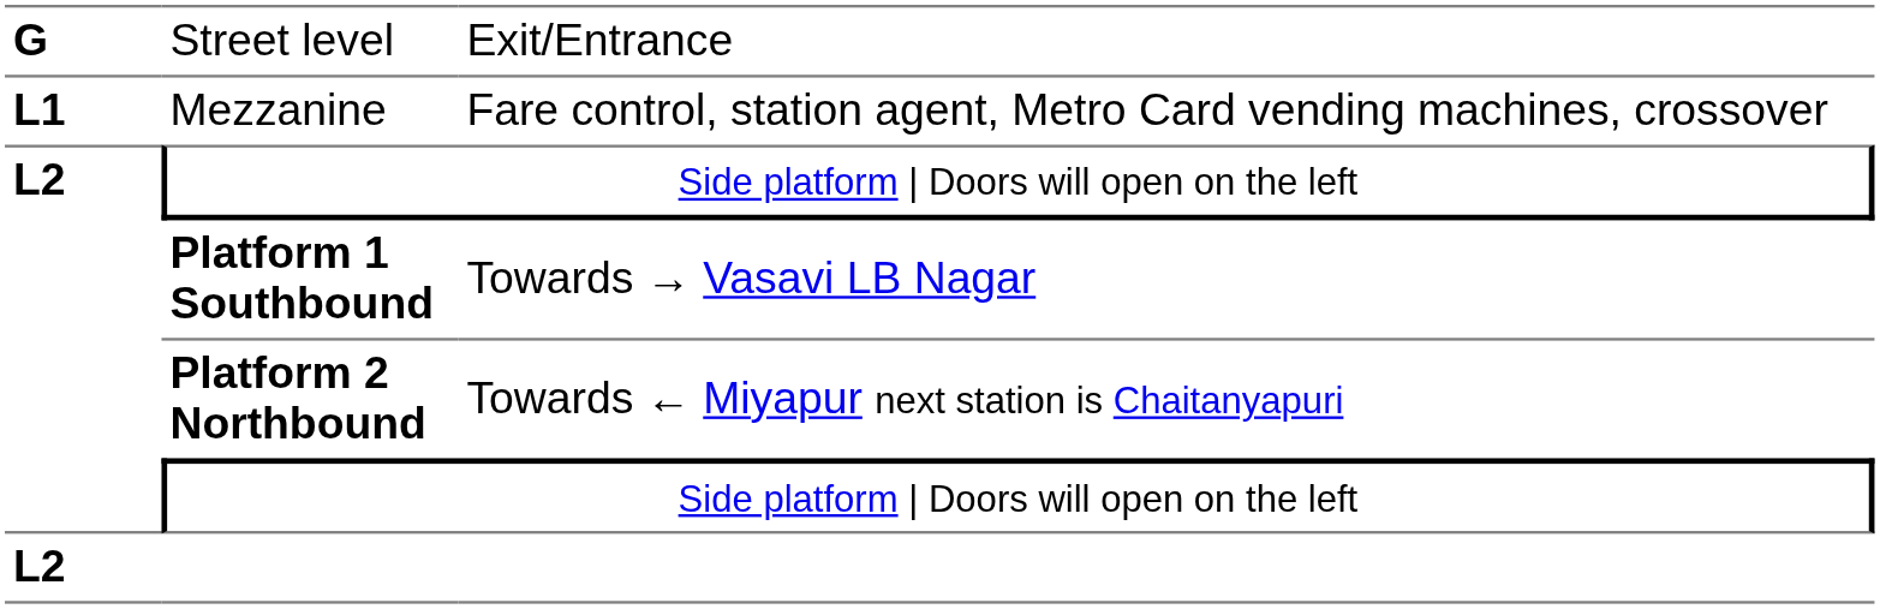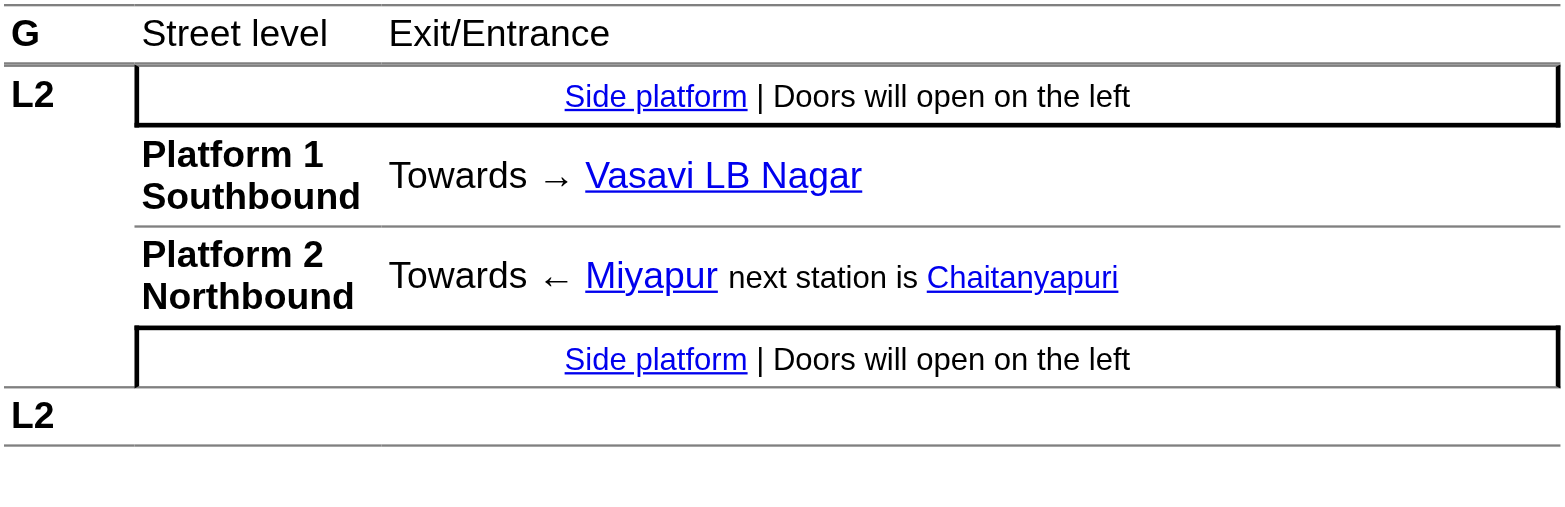 <table table border=0 cellspacing=0 cellpadding=3>
 <tr>
 <td style="border-bottom:solid 1px gray;border-top:solid 1px gray;" width=50 valign=top><strong>G</strong></td>
 <td style="border-top:solid 1px gray;border-bottom:solid 1px gray;" width=100 valign=top>Street level</td>
 <td style="border-top:solid 1px gray;border-bottom:solid 1px gray;" width=500 valign=top>Exit/Entrance</td>
-</tr>
-<tr>
-<td valign=top><strong>L1</strong></td>
-<td valign=top>Mezzanine</td>
-<td valign=top>Fare control, station agent, Metro Card vending machines, crossover<br></td>
 </tr>
 <tr>
 <td style="border-top:solid 1px gray;border-bottom:solid 1px gray;" width=50 rowspan=4 valign=top><strong>L2</strong></td>
 <td style="border-top:solid 1px gray;border-right:solid 2px black;border-left:solid 2px black;border-bottom:solid 2px black;text-align:center;" colspan=2><small><a href='#'>Side platform</a> | Doors will open on the left </small></td>
 </tr>
 <tr>
 <td style="border-bottom:solid 1px gray;" width=100><span><strong>Platform 1</strong><br><strong>Southbound</strong></span></td>
 <td style="border-bottom:solid 1px gray;" width=500>Towards → <a href='#'>Vasavi LB Nagar</a></td>
 </tr>
 <tr>
 <td><span><strong>Platform 2</strong><br><strong>Northbound</strong></span></td>
 <td>Towards ← <a href='#'>Miyapur</a> <small>next station is <a href='#'>Chaitanyapuri</a></small></td>
 </tr>
 <tr>
 <td style="border-top:solid 2px black;border-right:solid 2px black;border-left:solid 2px black;border-bottom:solid 1px gray;" colspan=2  align=center><small><a href='#'>Side platform</a> | Doors will open on the left </small></td>
 </tr>
 <tr>
 <td style="border-bottom:solid 1px gray;" width=50 rowspan=2 valign=top><strong>L2</strong></td>
 <td style="border-bottom:solid 1px gray;" width=100></td>
 <td style="border-bottom:solid 1px gray;" width=500></td>
 </tr>
 <tr>
 </tr>
 </table>
